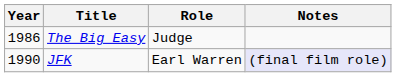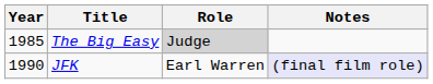 <table class="wikitable">
 <tr>
 <th>Year</th>
 <th>Title</th>
 <th>Role</th>
 <th>Notes</th>
 </tr>
 <tr>
-<td>1986</td>
+<td>1985</td>
 <td><em><a href='#'>The Big Easy</a></em></td>
-<td>Judge</td>
+<td style="background: lightgrey;">Judge</td>
 <td></td>
 </tr>
 <tr>
 <td>1990</td>
 <td><em><a href='#'>JFK</a></em></td>
 <td>Earl Warren</td>
 <td style="background: lavender;">(final film role)</td>
 </tr>
 </table>
